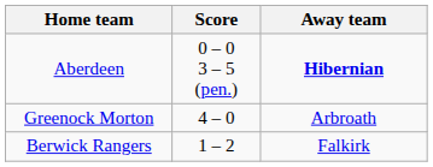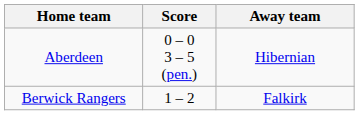 <table class="wikitable" style="text-align: center">
 <tr>
 <th width=140>Home team</th>
 <th width=70>Score</th>
 <th width=140>Away team</th>
 </tr>
 <tr>
 <td><a href='#'>Aberdeen</a></td>
 <td>0 – 0 <br> 3 – 5 (<a href='#'>pen.</a>)</td>
-<td><strong><a href='#'>Hibernian</a></strong></td>
-</tr>
-<tr>
-<td><a href='#'>Greenock Morton</a></td>
-<td>4 – 0</td>
-<td><a href='#'>Arbroath</a></td>
+<td><a href='#'>Hibernian</a></td>
 </tr>
 <tr>
 <td><a href='#'>Berwick Rangers</a></td>
 <td>1 – 2</td>
 <td><a href='#'>Falkirk</a></td>
 </tr>
 </table>
